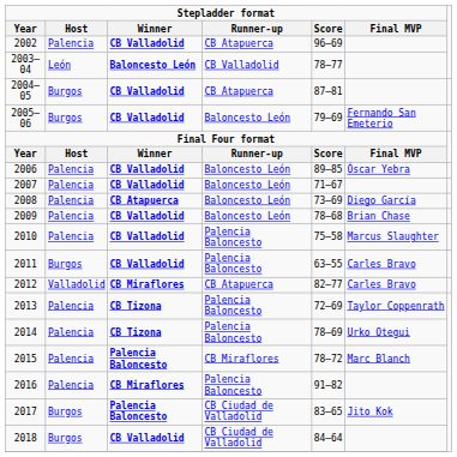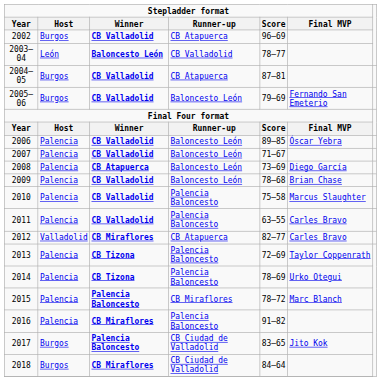 <table class="wikitable">
 <tr>
 <td colspan=6 align="center"><strong>Stepladder format</strong></td>
 </tr>
 <tr>
 <th>Year</th>
 <th>Host</th>
 <th>Winner</th>
 <th>Runner-up</th>
 <th>Score</th>
 <th>Final MVP</th>
 </tr>
 <tr>
 <td align="center">2002</td>
-<td><a href='#'>Palencia</a></td>
+<td><a href='#'>Burgos</a></td>
 <td><strong><a href='#'>CB Valladolid</a></strong></td>
 <td><a href='#'>CB Atapuerca</a></td>
 <td align="center">96–69</td>
 <td></td>
 </tr>
 <tr>
 <td align="center">2003–04</td>
 <td><a href='#'>León</a></td>
 <td><strong><a href='#'>Baloncesto León</a></strong></td>
 <td><a href='#'>CB Valladolid</a></td>
 <td align="center">78–77</td>
 <td></td>
 </tr>
 <tr>
 <td align="center">2004–05</td>
 <td><a href='#'>Burgos</a></td>
 <td><strong><a href='#'>CB Valladolid</a></strong></td>
 <td><a href='#'>CB Atapuerca</a></td>
 <td align="center">87–81</td>
 <td></td>
 <td></td>
 </tr>
 <tr>
 <td align="center">2005–06</td>
 <td><a href='#'>Burgos</a></td>
 <td><strong><a href='#'>CB Valladolid</a></strong></td>
 <td><a href='#'>Baloncesto León</a></td>
 <td align="center">79–69</td>
 <td> <a href='#'>Fernando San Emeterio</a></td>
 <td></td>
 </tr>
 <tr>
 <td colspan=6 align="center"><strong>Final Four format</strong></td>
 </tr>
 <tr>
 <th>Year</th>
 <th>Host</th>
 <th>Winner</th>
 <th>Runner-up</th>
 <th>Score</th>
 <th>Final MVP</th>
 </tr>
 <tr>
 <td align="center">2006</td>
 <td><a href='#'>Palencia</a></td>
 <td><strong><a href='#'>CB Valladolid</a></strong></td>
 <td><a href='#'>Baloncesto León</a></td>
 <td align="center">89–85</td>
 <td> <a href='#'>Óscar Yebra</a></td>
 <td></td>
 </tr>
 <tr>
 <td align="center">2007</td>
 <td><a href='#'>Palencia</a></td>
 <td><strong><a href='#'>CB Valladolid</a></strong></td>
 <td><a href='#'>Baloncesto León</a></td>
 <td align="center">71–67</td>
 <td></td>
 <td></td>
 </tr>
 <tr>
 <td align="center">2008</td>
 <td><a href='#'>Palencia</a></td>
 <td><strong><a href='#'>CB Atapuerca</a></strong></td>
 <td><a href='#'>Baloncesto León</a></td>
 <td align="center">73–69</td>
 <td> <a href='#'>Diego García</a></td>
 </tr>
 <tr>
 <td align="center">2009</td>
 <td><a href='#'>Palencia</a></td>
 <td><strong><a href='#'>CB Valladolid</a></strong></td>
 <td><a href='#'>Baloncesto León</a></td>
 <td align="center">78–68</td>
 <td> <a href='#'>Brian Chase</a></td>
 <td></td>
 </tr>
 <tr>
 <td align="center">2010</td>
 <td><a href='#'>Palencia</a></td>
 <td><strong><a href='#'>CB Valladolid</a></strong></td>
 <td><a href='#'>Palencia Baloncesto</a></td>
 <td align="center">75–58</td>
 <td> <a href='#'>Marcus Slaughter</a></td>
 <td></td>
 </tr>
 <tr>
 <td align="center">2011</td>
-<td><a href='#'>Burgos</a></td>
+<td><a href='#'>Palencia</a></td>
 <td><strong><a href='#'>CB Valladolid</a></strong></td>
 <td><a href='#'>Palencia Baloncesto</a></td>
 <td align="center">63–55</td>
 <td> <a href='#'>Carles Bravo</a></td>
 <td></td>
 </tr>
 <tr>
 <td align="center">2012</td>
 <td><a href='#'>Valladolid</a></td>
 <td><strong><a href='#'>CB Miraflores</a></strong></td>
 <td><a href='#'>CB Atapuerca</a></td>
 <td align="center">82–77</td>
 <td> <a href='#'>Carles Bravo</a></td>
 <td></td>
 </tr>
 <tr>
 <td align="center">2013</td>
 <td><a href='#'>Palencia</a></td>
 <td><strong><a href='#'>CB Tizona</a></strong></td>
 <td><a href='#'>Palencia Baloncesto</a></td>
 <td align="center">72–69</td>
 <td> <a href='#'>Taylor Coppenrath</a></td>
 </tr>
 <tr>
 <td align="center">2014</td>
 <td><a href='#'>Palencia</a></td>
 <td><strong><a href='#'>CB Tizona</a></strong></td>
 <td><a href='#'>Palencia Baloncesto</a></td>
 <td align="center">78–69</td>
 <td> <a href='#'>Urko Otegui</a></td>
 </tr>
 <tr>
 <td align="center">2015</td>
 <td><a href='#'>Palencia</a></td>
 <td><strong><a href='#'>Palencia Baloncesto</a></strong></td>
 <td><a href='#'>CB Miraflores</a></td>
 <td align="center">78–72</td>
 <td> <a href='#'>Marc Blanch</a></td>
 </tr>
 <tr>
 <td align="center">2016</td>
 <td><a href='#'>Palencia</a></td>
 <td><strong><a href='#'>CB Miraflores</a></strong></td>
 <td><a href='#'>Palencia Baloncesto</a></td>
 <td align="center">91–82</td>
 <td></td>
 </tr>
 <tr>
 <td align="center">2017</td>
 <td><a href='#'>Burgos</a></td>
 <td><strong><a href='#'>Palencia Baloncesto</a></strong></td>
 <td><a href='#'>CB Ciudad de Valladolid</a></td>
 <td align="center">83–65</td>
 <td> <a href='#'>Jito Kok</a></td>
 </tr>
 <tr>
 <td align="center">2018</td>
 <td><a href='#'>Burgos</a></td>
-<td><strong><a href='#'>CB Valladolid</a></strong></td>
+<td><strong><a href='#'>CB Miraflores</a></strong></td>
 <td><a href='#'>CB Ciudad de Valladolid</a></td>
 <td align="center">84–64</td>
 <td></td>
 </tr>
 <tr>
 </tr>
 </table>
